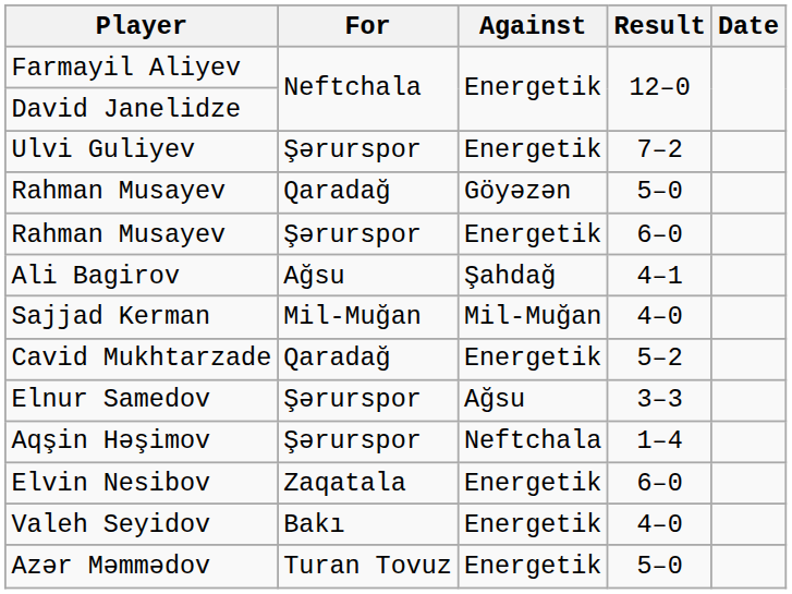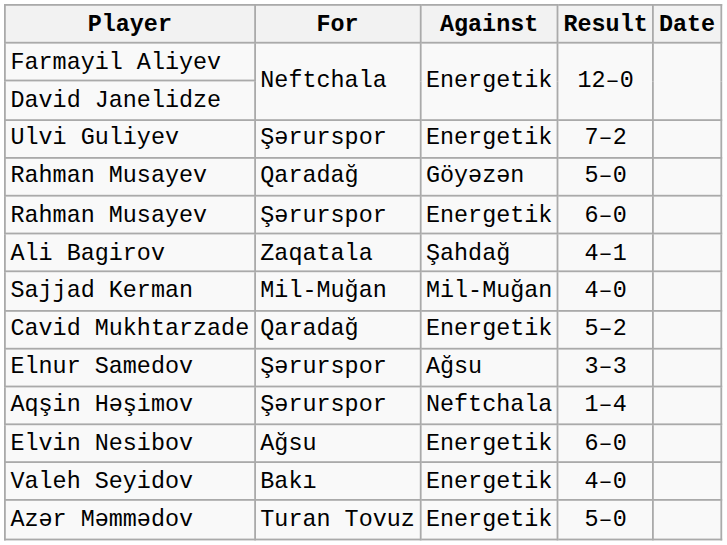 <table class="wikitable sortable">
 <tr>
 <th>Player</th>
 <th>For</th>
 <th>Against</th>
 <th style="text-align:center">Result</th>
 <th>Date</th>
 </tr>
 <tr>
 <td> Farmayil Aliyev</td>
 <td rowspan=2>Neftchala</td>
 <td rowspan=2>Energetik</td>
 <td rowspan=2 style="text-align:center;">12–0</td>
 <td rowspan=2></td>
 </tr>
 <tr>
 <td> David Janelidze</td>
 </tr>
 <tr>
 <td> Ulvi Guliyev</td>
 <td>Şərurspor</td>
 <td>Energetik</td>
 <td style="text-align:center;">7–2</td>
 <td></td>
 </tr>
 <tr>
 <td> Rahman Musayev</td>
 <td>Qaradağ</td>
 <td>Göyəzən</td>
 <td style="text-align:center;">5–0</td>
 <td></td>
 </tr>
 <tr>
 <td> Rahman Musayev</td>
 <td>Şərurspor</td>
 <td>Energetik</td>
 <td style="text-align:center;">6–0</td>
 <td></td>
 </tr>
 <tr>
 <td> Ali Bagirov</td>
-<td>Ağsu</td>
+<td>Zaqatala</td>
 <td>Şahdağ</td>
 <td style="text-align:center;">4–1</td>
 <td></td>
 </tr>
 <tr>
 <td> Sajjad Kerman</td>
 <td>Mil-Muğan</td>
 <td>Mil-Muğan</td>
 <td style="text-align:center;">4–0</td>
 <td></td>
 </tr>
 <tr>
 <td> Cavid Mukhtarzade</td>
 <td>Qaradağ</td>
 <td>Energetik</td>
 <td style="text-align:center;">5–2</td>
 <td></td>
 </tr>
 <tr>
 <td> Elnur Samedov</td>
 <td>Şərurspor</td>
 <td>Ağsu</td>
 <td style="text-align:center;">3–3</td>
 <td></td>
 </tr>
 <tr>
 <td> Aqşin Həşimov</td>
 <td>Şərurspor</td>
 <td>Neftchala</td>
 <td style="text-align:center;">1–4</td>
 <td></td>
 </tr>
 <tr>
 <td> Elvin Nesibov</td>
-<td>Zaqatala</td>
+<td>Ağsu</td>
 <td>Energetik</td>
 <td style="text-align:center;">6–0</td>
 <td></td>
 </tr>
 <tr>
 <td> Valeh Seyidov</td>
 <td>Bakı</td>
 <td>Energetik</td>
 <td style="text-align:center;">4–0</td>
 <td></td>
 </tr>
 <tr>
 <td> Azər Məmmədov</td>
 <td>Turan Tovuz</td>
 <td>Energetik</td>
 <td style="text-align:center;">5–0</td>
 <td></td>
 </tr>
 </table>
